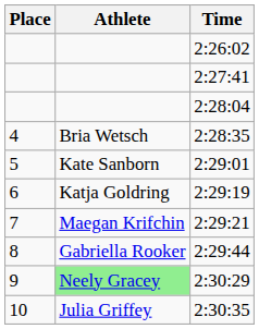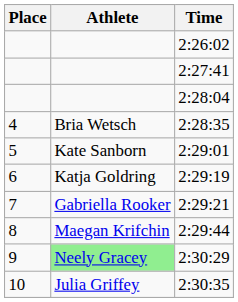 <table class="wikitable sortable">
 <tr>
 <th scope="col">Place</th>
 <th scope="col">Athlete</th>
 <th scope="col">Time</th>
 </tr>
 <tr>
 <td></td>
 <td></td>
 <td>2:26:02</td>
 </tr>
 <tr>
 <td></td>
 <td></td>
 <td>2:27:41</td>
 </tr>
 <tr>
 <td></td>
 <td></td>
 <td>2:28:04</td>
 </tr>
 <tr>
 <td>4</td>
 <td>Bria Wetsch</td>
 <td>2:28:35</td>
 </tr>
 <tr>
 <td>5</td>
 <td>Kate Sanborn</td>
 <td>2:29:01</td>
 </tr>
 <tr>
 <td>6</td>
 <td>Katja Goldring</td>
 <td>2:29:19</td>
 </tr>
 <tr>
 <td>7</td>
-<td><a href='#'>Maegan Krifchin</a></td>
+<td><a href='#'>Gabriella Rooker</a></td>
 <td>2:29:21</td>
 </tr>
 <tr>
 <td>8</td>
-<td><a href='#'>Gabriella Rooker</a></td>
+<td><a href='#'>Maegan Krifchin</a></td>
 <td>2:29:44</td>
 </tr>
 <tr>
 <td>9</td>
 <td style="background: lightgreen;"><a href='#'>Neely Gracey</a></td>
 <td>2:30:29</td>
 </tr>
 <tr>
 <td>10</td>
 <td><a href='#'>Julia Griffey</a></td>
 <td>2:30:35</td>
 </tr>
 <tr>
 </tr>
 </table>
